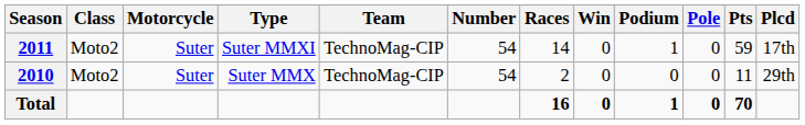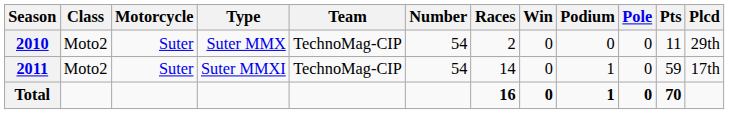 <table class="wikitable">
 <tr>
 <th>Season</th>
 <th>Class</th>
 <th>Motorcycle</th>
 <th>Type</th>
 <th>Team</th>
 <th>Number</th>
 <th>Races</th>
 <th>Win</th>
 <th>Podium</th>
 <th><a href='#'>Pole</a></th>
 <th>Pts</th>
 <th>Plcd</th>
 </tr>
 <tr align="right">
+<th><a href='#'>2010</a></th>
+<td>Moto2</td>
+<td><a href='#'>Suter</a></td>
+<td><a href='#'>Suter MMX</a></td>
+<td>TechnoMag-CIP</td>
+<td>54</td>
+<td>2</td>
+<td>0</td>
+<td>0</td>
+<td>0</td>
+<td>11</td>
+<td>29th</td>
+</tr>
+<tr align="right">
 <th><a href='#'>2011</a></th>
 <td>Moto2</td>
 <td><a href='#'>Suter</a></td>
 <td><a href='#'>Suter MMXI</a></td>
 <td>TechnoMag-CIP</td>
 <td>54</td>
 <td>14</td>
 <td>0</td>
 <td>1</td>
 <td>0</td>
 <td>59</td>
 <td>17th</td>
-</tr>
-<tr align="right">
-<th><a href='#'>2010</a></th>
-<td>Moto2</td>
-<td><a href='#'>Suter</a></td>
-<td><a href='#'>Suter MMX</a></td>
-<td>TechnoMag-CIP</td>
-<td>54</td>
-<td>2</td>
-<td>0</td>
-<td>0</td>
-<td>0</td>
-<td>11</td>
-<td>29th</td>
 </tr>
 <tr align="right">
 <th>Total</th>
 <td></td>
 <td></td>
 <td></td>
 <td></td>
 <td></td>
 <td><strong>16</strong></td>
 <td><strong>0</strong></td>
 <td><strong>1</strong></td>
 <td><strong>0</strong></td>
 <td><strong>70</strong></td>
 <td></td>
 </tr>
 </table>
